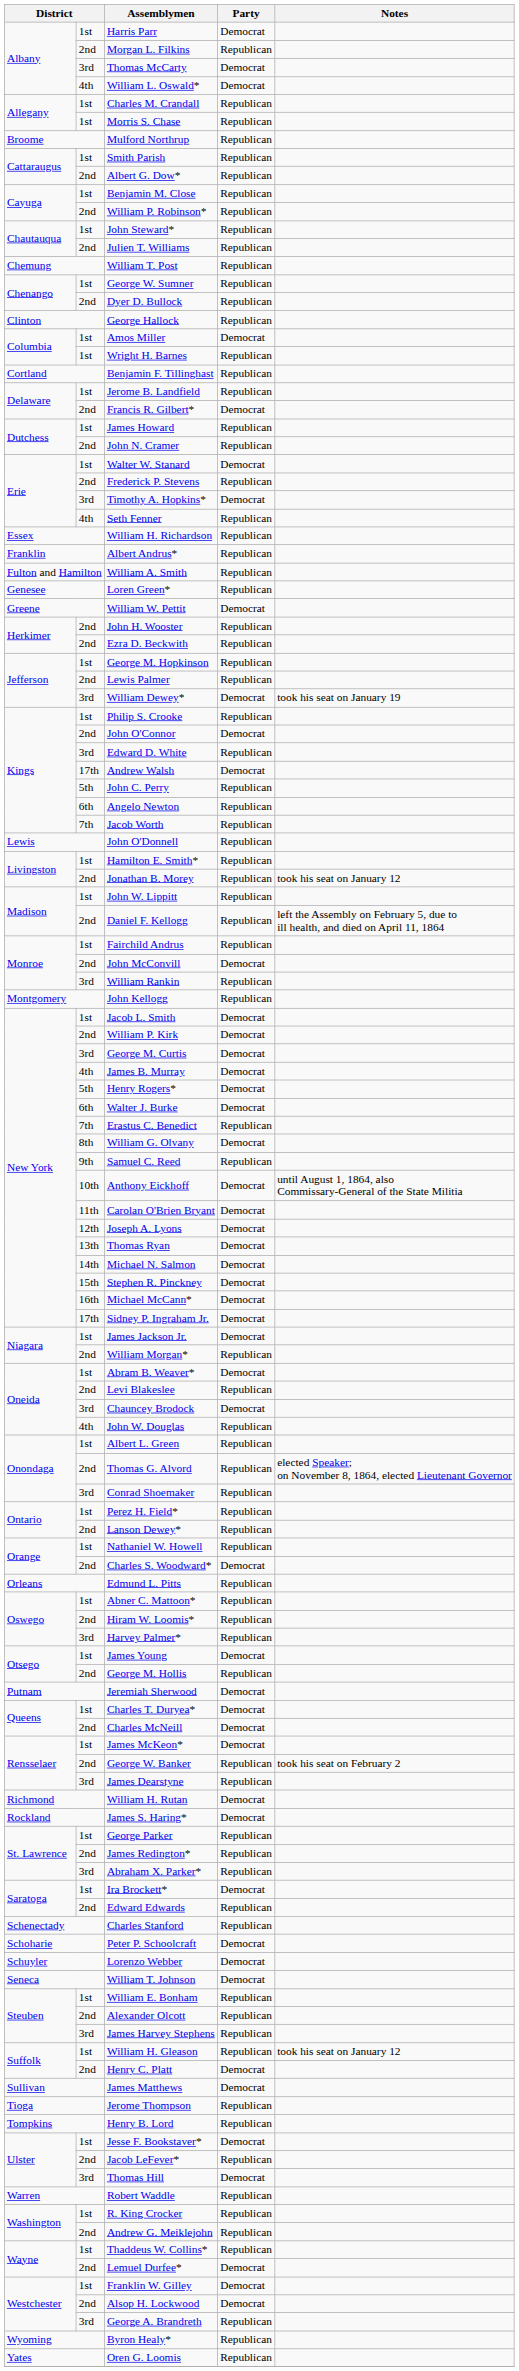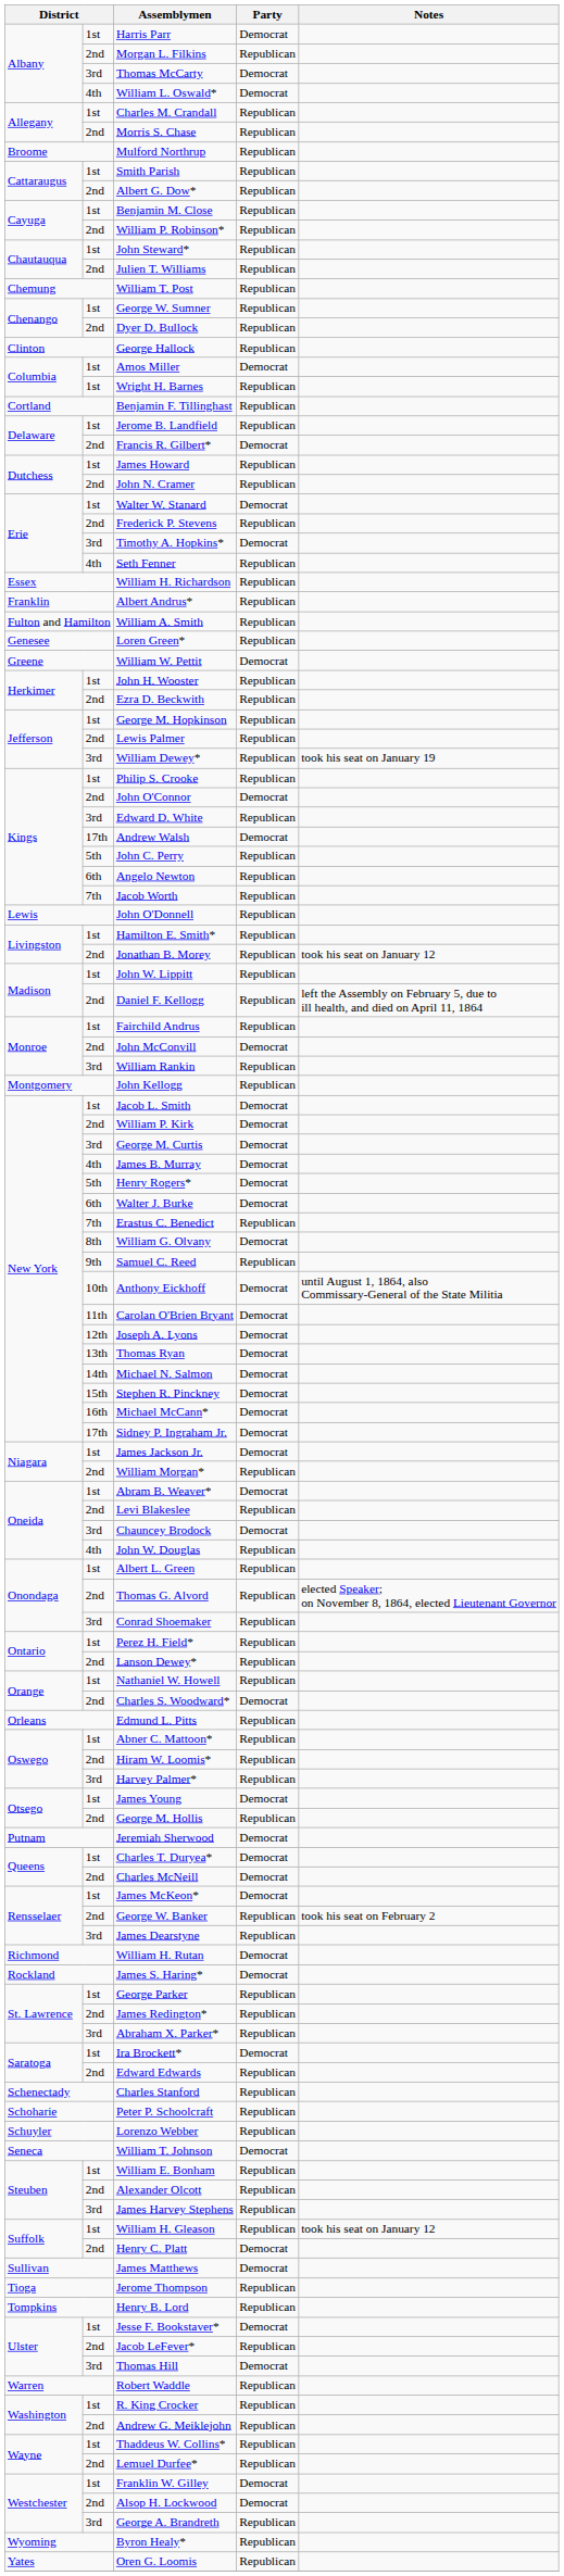 <table class=wikitable>
 <tr>
 <th colspan="2">District</th>
 <th>Assemblymen</th>
 <th>Party</th>
 <th>Notes</th>
 </tr>
 <tr>
 <td rowspan="4"><a href='#'>Albany</a></td>
 <td>1st</td>
 <td><a href='#'>Harris Parr</a></td>
 <td>Democrat</td>
 <td></td>
 </tr>
 <tr>
 <td>2nd</td>
 <td><a href='#'>Morgan L. Filkins</a></td>
 <td>Republican</td>
 <td></td>
 </tr>
 <tr>
 <td>3rd</td>
 <td><a href='#'>Thomas McCarty</a></td>
 <td>Democrat</td>
 <td></td>
 </tr>
 <tr>
 <td>4th</td>
 <td><a href='#'>William L. Oswald</a>*</td>
 <td>Democrat</td>
 <td></td>
 </tr>
 <tr>
 <td rowspan="2"><a href='#'>Allegany</a></td>
 <td>1st</td>
 <td><a href='#'>Charles M. Crandall</a></td>
 <td>Republican</td>
 <td></td>
 </tr>
 <tr>
-<td>1st</td>
+<td>2nd</td>
 <td><a href='#'>Morris S. Chase</a></td>
 <td>Republican</td>
 <td></td>
 </tr>
 <tr>
 <td colspan="2"><a href='#'>Broome</a></td>
 <td><a href='#'>Mulford Northrup</a></td>
 <td>Republican</td>
 <td></td>
 </tr>
 <tr>
 <td rowspan="2"><a href='#'>Cattaraugus</a></td>
 <td>1st</td>
 <td><a href='#'>Smith Parish</a></td>
 <td>Republican</td>
 <td></td>
 </tr>
 <tr>
 <td>2nd</td>
 <td><a href='#'>Albert G. Dow</a>*</td>
 <td>Republican</td>
 <td></td>
 </tr>
 <tr>
 <td rowspan="2"><a href='#'>Cayuga</a></td>
 <td>1st</td>
 <td><a href='#'>Benjamin M. Close</a></td>
 <td>Republican</td>
 <td></td>
 </tr>
 <tr>
 <td>2nd</td>
 <td><a href='#'>William P. Robinson</a>*</td>
 <td>Republican</td>
 <td></td>
 </tr>
 <tr>
 <td rowspan="2"><a href='#'>Chautauqua</a></td>
 <td>1st</td>
 <td><a href='#'>John Steward</a>*</td>
 <td>Republican</td>
 <td></td>
 </tr>
 <tr>
 <td>2nd</td>
 <td><a href='#'>Julien T. Williams</a></td>
 <td>Republican</td>
 <td></td>
 </tr>
 <tr>
 <td colspan="2"><a href='#'>Chemung</a></td>
 <td><a href='#'>William T. Post</a></td>
 <td>Republican</td>
 <td></td>
 </tr>
 <tr>
 <td rowspan="2"><a href='#'>Chenango</a></td>
 <td>1st</td>
 <td><a href='#'>George W. Sumner</a></td>
 <td>Republican</td>
 <td></td>
 </tr>
 <tr>
 <td>2nd</td>
 <td><a href='#'>Dyer D. Bullock</a></td>
 <td>Republican</td>
 <td></td>
 </tr>
 <tr>
 <td colspan="2"><a href='#'>Clinton</a></td>
 <td><a href='#'>George Hallock</a></td>
 <td>Republican</td>
 <td></td>
 </tr>
 <tr>
 <td rowspan="2"><a href='#'>Columbia</a></td>
 <td>1st</td>
 <td><a href='#'>Amos Miller</a></td>
 <td>Democrat</td>
 <td></td>
 </tr>
 <tr>
 <td>1st</td>
 <td><a href='#'>Wright H. Barnes</a></td>
 <td>Republican</td>
 <td></td>
 </tr>
 <tr>
 <td colspan="2"><a href='#'>Cortland</a></td>
 <td><a href='#'>Benjamin F. Tillinghast</a></td>
 <td>Republican</td>
 <td></td>
 </tr>
 <tr>
 <td rowspan="2"><a href='#'>Delaware</a></td>
 <td>1st</td>
 <td><a href='#'>Jerome B. Landfield</a></td>
 <td>Republican</td>
 <td></td>
 </tr>
 <tr>
 <td>2nd</td>
 <td><a href='#'>Francis R. Gilbert</a>*</td>
 <td>Democrat</td>
 <td></td>
 </tr>
 <tr>
 <td rowspan="2"><a href='#'>Dutchess</a></td>
 <td>1st</td>
 <td><a href='#'>James Howard</a></td>
 <td>Republican</td>
 <td></td>
 </tr>
 <tr>
 <td>2nd</td>
 <td><a href='#'>John N. Cramer</a></td>
 <td>Republican</td>
 <td></td>
 </tr>
 <tr>
 <td rowspan="4"><a href='#'>Erie</a></td>
 <td>1st</td>
 <td><a href='#'>Walter W. Stanard</a></td>
 <td>Democrat</td>
 <td></td>
 </tr>
 <tr>
 <td>2nd</td>
 <td><a href='#'>Frederick P. Stevens</a></td>
 <td>Republican</td>
 <td></td>
 </tr>
 <tr>
 <td>3rd</td>
 <td><a href='#'>Timothy A. Hopkins</a>*</td>
 <td>Democrat</td>
 <td></td>
 </tr>
 <tr>
 <td>4th</td>
 <td><a href='#'>Seth Fenner</a></td>
 <td>Republican</td>
 <td></td>
 </tr>
 <tr>
 <td colspan="2"><a href='#'>Essex</a></td>
 <td><a href='#'>William H. Richardson</a></td>
 <td>Republican</td>
 <td></td>
 </tr>
 <tr>
 <td colspan="2"><a href='#'>Franklin</a></td>
 <td><a href='#'>Albert Andrus</a>*</td>
 <td>Republican</td>
 <td></td>
 </tr>
 <tr>
 <td colspan="2"><a href='#'>Fulton</a> and <a href='#'>Hamilton</a></td>
 <td><a href='#'>William A. Smith</a></td>
 <td>Republican</td>
 <td></td>
 </tr>
 <tr>
 <td colspan="2"><a href='#'>Genesee</a></td>
 <td><a href='#'>Loren Green</a>*</td>
 <td>Republican</td>
 <td></td>
 </tr>
 <tr>
 <td colspan="2"><a href='#'>Greene</a></td>
 <td><a href='#'>William W. Pettit</a></td>
 <td>Democrat</td>
 <td></td>
 </tr>
 <tr>
 <td rowspan="2"><a href='#'>Herkimer</a></td>
-<td>2nd</td>
+<td>1st</td>
 <td><a href='#'>John H. Wooster</a></td>
 <td>Republican</td>
 <td></td>
 </tr>
 <tr>
 <td>2nd</td>
 <td><a href='#'>Ezra D. Beckwith</a></td>
 <td>Republican</td>
 <td></td>
 </tr>
 <tr>
 <td rowspan="3"><a href='#'>Jefferson</a></td>
 <td>1st</td>
 <td><a href='#'>George M. Hopkinson</a></td>
 <td>Republican</td>
 <td></td>
 </tr>
 <tr>
 <td>2nd</td>
 <td><a href='#'>Lewis Palmer</a></td>
 <td>Republican</td>
 <td></td>
 </tr>
 <tr>
 <td>3rd</td>
 <td><a href='#'>William Dewey</a>*</td>
-<td>Democrat</td>
+<td>Republican</td>
 <td>took his seat on January 19</td>
 </tr>
 <tr>
 <td rowspan="7"><a href='#'>Kings</a></td>
 <td>1st</td>
 <td><a href='#'>Philip S. Crooke</a></td>
 <td>Republican</td>
 <td></td>
 </tr>
 <tr>
 <td>2nd</td>
 <td><a href='#'>John O'Connor</a></td>
 <td>Democrat</td>
 <td></td>
 </tr>
 <tr>
 <td>3rd</td>
 <td><a href='#'>Edward D. White</a></td>
 <td>Republican</td>
 <td></td>
 </tr>
 <tr>
 <td>17th</td>
 <td><a href='#'>Andrew Walsh</a></td>
 <td>Democrat</td>
 <td></td>
 </tr>
 <tr>
 <td>5th</td>
 <td><a href='#'>John C. Perry</a></td>
 <td>Republican</td>
 <td></td>
 </tr>
 <tr>
 <td>6th</td>
 <td><a href='#'>Angelo Newton</a></td>
 <td>Republican</td>
 <td></td>
 </tr>
 <tr>
 <td>7th</td>
 <td><a href='#'>Jacob Worth</a></td>
 <td>Republican</td>
 <td></td>
 </tr>
 <tr>
 <td colspan="2"><a href='#'>Lewis</a></td>
 <td><a href='#'>John O'Donnell</a></td>
 <td>Republican</td>
 <td></td>
 </tr>
 <tr>
 <td rowspan="2"><a href='#'>Livingston</a></td>
 <td>1st</td>
 <td><a href='#'>Hamilton E. Smith</a>*</td>
 <td>Republican</td>
 <td></td>
 </tr>
 <tr>
 <td>2nd</td>
 <td><a href='#'>Jonathan B. Morey</a></td>
 <td>Republican</td>
 <td>took his seat on January 12</td>
 </tr>
 <tr>
 <td rowspan="2"><a href='#'>Madison</a></td>
 <td>1st</td>
 <td><a href='#'>John W. Lippitt</a></td>
 <td>Republican</td>
 <td></td>
 </tr>
 <tr>
 <td>2nd</td>
 <td><a href='#'>Daniel F. Kellogg</a></td>
 <td>Republican</td>
 <td>left the Assembly on February 5, due to <br>ill health, and died on April 11, 1864</td>
 </tr>
 <tr>
 <td rowspan="3"><a href='#'>Monroe</a></td>
 <td>1st</td>
 <td><a href='#'>Fairchild Andrus</a></td>
 <td>Republican</td>
 <td></td>
 </tr>
 <tr>
 <td>2nd</td>
 <td><a href='#'>John McConvill</a></td>
 <td>Democrat</td>
 <td></td>
 </tr>
 <tr>
 <td>3rd</td>
 <td><a href='#'>William Rankin</a></td>
 <td>Republican</td>
 <td></td>
 </tr>
 <tr>
 <td colspan="2"><a href='#'>Montgomery</a></td>
 <td><a href='#'>John Kellogg</a></td>
 <td>Republican</td>
 <td></td>
 </tr>
 <tr>
 <td rowspan="17"><a href='#'>New York</a></td>
 <td>1st</td>
 <td><a href='#'>Jacob L. Smith</a></td>
 <td>Democrat</td>
 <td></td>
 </tr>
 <tr>
 <td>2nd</td>
 <td><a href='#'>William P. Kirk</a></td>
 <td>Democrat</td>
 <td></td>
 </tr>
 <tr>
 <td>3rd</td>
 <td><a href='#'>George M. Curtis</a></td>
 <td>Democrat</td>
 <td></td>
 </tr>
 <tr>
 <td>4th</td>
 <td><a href='#'>James B. Murray</a></td>
 <td>Democrat</td>
 <td></td>
 </tr>
 <tr>
 <td>5th</td>
 <td><a href='#'>Henry Rogers</a>*</td>
 <td>Democrat</td>
 <td></td>
 </tr>
 <tr>
 <td>6th</td>
 <td><a href='#'>Walter J. Burke</a></td>
 <td>Democrat</td>
 <td></td>
 </tr>
 <tr>
 <td>7th</td>
 <td><a href='#'>Erastus C. Benedict</a></td>
 <td>Republican</td>
 <td></td>
 </tr>
 <tr>
 <td>8th</td>
 <td><a href='#'>William G. Olvany</a></td>
 <td>Democrat</td>
 <td></td>
 </tr>
 <tr>
 <td>9th</td>
 <td><a href='#'>Samuel C. Reed</a></td>
 <td>Republican</td>
 <td></td>
 </tr>
 <tr>
 <td>10th</td>
 <td><a href='#'>Anthony Eickhoff</a></td>
 <td>Democrat</td>
 <td>until August 1, 1864, also <br>Commissary-General of the State Militia</td>
 </tr>
 <tr>
 <td>11th</td>
 <td><a href='#'>Carolan O'Brien Bryant</a></td>
 <td>Democrat</td>
 <td></td>
 </tr>
 <tr>
 <td>12th</td>
 <td><a href='#'>Joseph A. Lyons</a></td>
 <td>Democrat</td>
 <td></td>
 </tr>
 <tr>
 <td>13th</td>
 <td><a href='#'>Thomas Ryan</a></td>
 <td>Democrat</td>
 <td></td>
 </tr>
 <tr>
 <td>14th</td>
 <td><a href='#'>Michael N. Salmon</a></td>
 <td>Democrat</td>
 <td></td>
 </tr>
 <tr>
 <td>15th</td>
 <td><a href='#'>Stephen R. Pinckney</a></td>
 <td>Democrat</td>
 <td></td>
 </tr>
 <tr>
 <td>16th</td>
 <td><a href='#'>Michael McCann</a>*</td>
 <td>Democrat</td>
 <td></td>
 </tr>
 <tr>
 <td>17th</td>
 <td><a href='#'>Sidney P. Ingraham Jr.</a></td>
 <td>Democrat</td>
 <td></td>
 </tr>
 <tr>
 <td rowspan="2"><a href='#'>Niagara</a></td>
 <td>1st</td>
 <td><a href='#'>James Jackson Jr.</a></td>
 <td>Democrat</td>
 <td></td>
 </tr>
 <tr>
 <td>2nd</td>
 <td><a href='#'>William Morgan</a>*</td>
 <td>Republican</td>
 <td></td>
 </tr>
 <tr>
 <td rowspan="4"><a href='#'>Oneida</a></td>
 <td>1st</td>
 <td><a href='#'>Abram B. Weaver</a>*</td>
 <td>Democrat</td>
 <td></td>
 </tr>
 <tr>
 <td>2nd</td>
 <td><a href='#'>Levi Blakeslee</a></td>
 <td>Republican</td>
 <td></td>
 </tr>
 <tr>
 <td>3rd</td>
 <td><a href='#'>Chauncey Brodock</a></td>
 <td>Democrat</td>
 <td></td>
 </tr>
 <tr>
 <td>4th</td>
 <td><a href='#'>John W. Douglas</a></td>
 <td>Republican</td>
 <td></td>
 </tr>
 <tr>
 <td rowspan="3"><a href='#'>Onondaga</a></td>
 <td>1st</td>
 <td><a href='#'>Albert L. Green</a></td>
 <td>Republican</td>
 <td></td>
 </tr>
 <tr>
 <td>2nd</td>
 <td><a href='#'>Thomas G. Alvord</a></td>
 <td>Republican</td>
 <td>elected <a href='#'>Speaker</a>; <br>on November 8, 1864, elected <a href='#'>Lieutenant Governor</a></td>
 </tr>
 <tr>
 <td>3rd</td>
 <td><a href='#'>Conrad Shoemaker</a></td>
 <td>Republican</td>
 <td></td>
 </tr>
 <tr>
 <td rowspan="2"><a href='#'>Ontario</a></td>
 <td>1st</td>
 <td><a href='#'>Perez H. Field</a>*</td>
 <td>Republican</td>
 <td></td>
 </tr>
 <tr>
 <td>2nd</td>
 <td><a href='#'>Lanson Dewey</a>*</td>
 <td>Republican</td>
 <td></td>
 </tr>
 <tr>
 <td rowspan="2"><a href='#'>Orange</a></td>
 <td>1st</td>
 <td><a href='#'>Nathaniel W. Howell</a></td>
 <td>Republican</td>
 <td></td>
 </tr>
 <tr>
 <td>2nd</td>
 <td><a href='#'>Charles S. Woodward</a>*</td>
 <td>Democrat</td>
 <td></td>
 </tr>
 <tr>
 <td colspan="2"><a href='#'>Orleans</a></td>
 <td><a href='#'>Edmund L. Pitts</a></td>
 <td>Republican</td>
 <td></td>
 </tr>
 <tr>
 <td rowspan="3"><a href='#'>Oswego</a></td>
 <td>1st</td>
 <td><a href='#'>Abner C. Mattoon</a>*</td>
 <td>Republican</td>
 <td></td>
 </tr>
 <tr>
 <td>2nd</td>
 <td><a href='#'>Hiram W. Loomis</a>*</td>
 <td>Republican</td>
 <td></td>
 </tr>
 <tr>
 <td>3rd</td>
 <td><a href='#'>Harvey Palmer</a>*</td>
 <td>Republican</td>
 <td></td>
 </tr>
 <tr>
 <td rowspan="2"><a href='#'>Otsego</a></td>
 <td>1st</td>
 <td><a href='#'>James Young</a></td>
 <td>Democrat</td>
 <td></td>
 </tr>
 <tr>
 <td>2nd</td>
 <td><a href='#'>George M. Hollis</a></td>
 <td>Republican</td>
 <td></td>
 </tr>
 <tr>
 <td colspan="2"><a href='#'>Putnam</a></td>
 <td><a href='#'>Jeremiah Sherwood</a></td>
 <td>Democrat</td>
 <td></td>
 </tr>
 <tr>
 <td rowspan="2"><a href='#'>Queens</a></td>
 <td>1st</td>
 <td><a href='#'>Charles T. Duryea</a>*</td>
 <td>Democrat</td>
 <td></td>
 </tr>
 <tr>
 <td>2nd</td>
 <td><a href='#'>Charles McNeill</a></td>
 <td>Democrat</td>
 <td></td>
 </tr>
 <tr>
 <td rowspan="3"><a href='#'>Rensselaer</a></td>
 <td>1st</td>
 <td><a href='#'>James McKeon</a>*</td>
 <td>Democrat</td>
 <td></td>
 </tr>
 <tr>
 <td>2nd</td>
 <td><a href='#'>George W. Banker</a></td>
 <td>Republican</td>
 <td>took his seat on February 2</td>
 </tr>
 <tr>
 <td>3rd</td>
 <td><a href='#'>James Dearstyne</a></td>
 <td>Republican</td>
 <td></td>
 </tr>
 <tr>
 <td colspan="2"><a href='#'>Richmond</a></td>
 <td><a href='#'>William H. Rutan</a></td>
 <td>Democrat</td>
 <td></td>
 </tr>
 <tr>
 <td colspan="2"><a href='#'>Rockland</a></td>
 <td><a href='#'>James S. Haring</a>*</td>
 <td>Democrat</td>
 <td></td>
 </tr>
 <tr>
 <td rowspan="3"><a href='#'>St. Lawrence</a></td>
 <td>1st</td>
 <td><a href='#'>George Parker</a></td>
 <td>Republican</td>
 <td></td>
 </tr>
 <tr>
 <td>2nd</td>
 <td><a href='#'>James Redington</a>*</td>
 <td>Republican</td>
 <td></td>
 </tr>
 <tr>
 <td>3rd</td>
 <td><a href='#'>Abraham X. Parker</a>*</td>
 <td>Republican</td>
 <td></td>
 </tr>
 <tr>
 <td rowspan="2"><a href='#'>Saratoga</a></td>
 <td>1st</td>
 <td><a href='#'>Ira Brockett</a>*</td>
 <td>Democrat</td>
 <td></td>
 </tr>
 <tr>
 <td>2nd</td>
 <td><a href='#'>Edward Edwards</a></td>
 <td>Republican</td>
 <td></td>
 </tr>
 <tr>
 <td colspan="2"><a href='#'>Schenectady</a></td>
 <td><a href='#'>Charles Stanford</a></td>
 <td>Republican</td>
 <td></td>
 </tr>
 <tr>
 <td colspan="2"><a href='#'>Schoharie</a></td>
 <td><a href='#'>Peter P. Schoolcraft</a></td>
-<td>Democrat</td>
+<td>Republican</td>
 <td></td>
 </tr>
 <tr>
 <td colspan="2"><a href='#'>Schuyler</a></td>
 <td><a href='#'>Lorenzo Webber</a></td>
-<td>Democrat</td>
+<td>Republican</td>
 <td></td>
 </tr>
 <tr>
 <td colspan="2"><a href='#'>Seneca</a></td>
 <td><a href='#'>William T. Johnson</a></td>
 <td>Democrat</td>
 <td></td>
 </tr>
 <tr>
 <td rowspan="3"><a href='#'>Steuben</a></td>
 <td>1st</td>
 <td><a href='#'>William E. Bonham</a></td>
 <td>Republican</td>
 <td></td>
 </tr>
 <tr>
 <td>2nd</td>
 <td><a href='#'>Alexander Olcott</a></td>
 <td>Republican</td>
 <td></td>
 </tr>
 <tr>
 <td>3rd</td>
 <td><a href='#'>James Harvey Stephens</a></td>
 <td>Republican</td>
 <td></td>
 </tr>
 <tr>
 <td rowspan="2"><a href='#'>Suffolk</a></td>
 <td>1st</td>
 <td><a href='#'>William H. Gleason</a></td>
 <td>Republican</td>
 <td>took his seat on January 12</td>
 </tr>
 <tr>
 <td>2nd</td>
 <td><a href='#'>Henry C. Platt</a></td>
 <td>Democrat</td>
 <td></td>
 </tr>
 <tr>
 <td colspan="2"><a href='#'>Sullivan</a></td>
 <td><a href='#'>James Matthews</a></td>
 <td>Democrat</td>
 <td></td>
 </tr>
 <tr>
 <td colspan="2"><a href='#'>Tioga</a></td>
 <td><a href='#'>Jerome Thompson</a></td>
 <td>Republican</td>
 <td></td>
 </tr>
 <tr>
 <td colspan="2"><a href='#'>Tompkins</a></td>
 <td><a href='#'>Henry B. Lord</a></td>
 <td>Republican</td>
 <td></td>
 </tr>
 <tr>
 <td rowspan="3"><a href='#'>Ulster</a></td>
 <td>1st</td>
 <td><a href='#'>Jesse F. Bookstaver</a>*</td>
 <td>Democrat</td>
 <td></td>
 </tr>
 <tr>
 <td>2nd</td>
 <td><a href='#'>Jacob LeFever</a>*</td>
 <td>Republican</td>
 <td></td>
 </tr>
 <tr>
 <td>3rd</td>
 <td><a href='#'>Thomas Hill</a></td>
 <td>Democrat</td>
 <td></td>
 </tr>
 <tr>
 <td colspan="2"><a href='#'>Warren</a></td>
 <td><a href='#'>Robert Waddle</a></td>
 <td>Republican</td>
 <td></td>
 </tr>
 <tr>
 <td rowspan="2"><a href='#'>Washington</a></td>
 <td>1st</td>
 <td><a href='#'>R. King Crocker</a></td>
 <td>Republican</td>
 <td></td>
 </tr>
 <tr>
 <td>2nd</td>
 <td><a href='#'>Andrew G. Meiklejohn</a></td>
 <td>Republican</td>
 <td></td>
 </tr>
 <tr>
 <td rowspan="2"><a href='#'>Wayne</a></td>
 <td>1st</td>
 <td><a href='#'>Thaddeus W. Collins</a>*</td>
 <td>Republican</td>
 <td></td>
 </tr>
 <tr>
 <td>2nd</td>
 <td><a href='#'>Lemuel Durfee</a>*</td>
-<td>Democrat</td>
+<td>Republican</td>
 <td></td>
 </tr>
 <tr>
 <td rowspan="3"><a href='#'>Westchester</a></td>
 <td>1st</td>
 <td><a href='#'>Franklin W. Gilley</a></td>
 <td>Democrat</td>
 <td></td>
 </tr>
 <tr>
 <td>2nd</td>
 <td><a href='#'>Alsop H. Lockwood</a></td>
 <td>Democrat</td>
 <td></td>
 </tr>
 <tr>
 <td>3rd</td>
 <td><a href='#'>George A. Brandreth</a></td>
 <td>Republican</td>
 <td></td>
 </tr>
 <tr>
 <td colspan="2"><a href='#'>Wyoming</a></td>
 <td><a href='#'>Byron Healy</a>*</td>
 <td>Republican</td>
 <td></td>
 </tr>
 <tr>
 <td colspan="2"><a href='#'>Yates</a></td>
 <td><a href='#'>Oren G. Loomis</a></td>
 <td>Republican</td>
 <td></td>
 </tr>
 <tr>
 </tr>
 </table>
